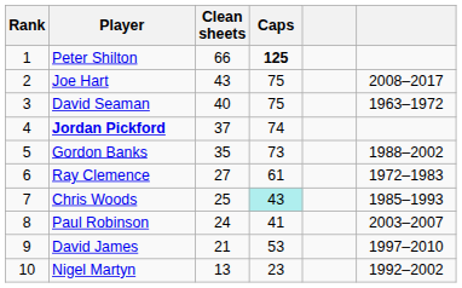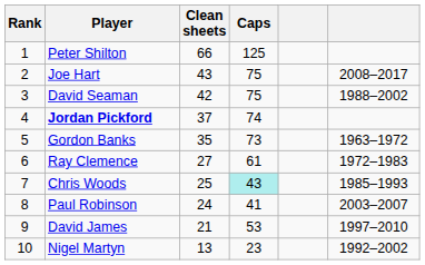 <table class="wikitable sortable" style="text-align:center">
 <tr>
 <th style="width:30px;">Rank</th>
 <th style="width:150px;">Player</th>
 <th style="width:50px;">Clean sheets</th>
 <th style="width:50px;">Caps</th>
 <th style="width:50px;"></th>
 <th style="width:100px;"></th>
 </tr>
 <tr>
 <td>1</td>
 <td style="text-align:left"><a href='#'>Peter Shilton</a></td>
 <td>66</td>
-<td><strong>125</strong></td>
+<td>125</td>
 <td></td>
 <td></td>
 </tr>
 <tr>
 <td>2</td>
 <td style="text-align:left"><a href='#'>Joe Hart</a></td>
 <td>43</td>
 <td>75</td>
 <td></td>
 <td nowrap>2008–2017</td>
 </tr>
 <tr>
 <td>3</td>
 <td style="text-align:left"><a href='#'>David Seaman</a></td>
-<td>40</td>
+<td>42</td>
 <td>75</td>
 <td></td>
-<td>1963–1972</td>
+<td>1988–2002</td>
 </tr>
 <tr>
 <td>4</td>
 <td style="text-align:left"><strong><a href='#'>Jordan Pickford</a></strong></td>
 <td>37</td>
 <td>74</td>
 <td></td>
 <td></td>
 </tr>
 <tr>
 <td>5</td>
 <td style="text-align:left"><a href='#'>Gordon Banks</a></td>
 <td>35</td>
 <td>73</td>
 <td></td>
-<td>1988–2002</td>
+<td>1963–1972</td>
 </tr>
 <tr>
 <td>6</td>
 <td style="text-align:left"><a href='#'>Ray Clemence</a></td>
 <td>27</td>
 <td>61</td>
 <td></td>
 <td>1972–1983</td>
 </tr>
 <tr>
 <td>7</td>
 <td style="text-align:left"><a href='#'>Chris Woods</a></td>
 <td>25</td>
 <td style="background: paleturquoise;">43</td>
 <td></td>
 <td>1985–1993</td>
 </tr>
 <tr>
 <td>8</td>
 <td style="text-align:left"><a href='#'>Paul Robinson</a></td>
 <td>24</td>
 <td>41</td>
 <td></td>
 <td>2003–2007</td>
 </tr>
 <tr>
 <td>9</td>
 <td style="text-align:left"><a href='#'>David James</a></td>
 <td>21</td>
 <td>53</td>
 <td></td>
 <td>1997–2010</td>
 </tr>
 <tr>
 <td>10</td>
 <td style="text-align:left"><a href='#'>Nigel Martyn</a></td>
 <td>13</td>
 <td>23</td>
 <td></td>
 <td>1992–2002</td>
 </tr>
 </table>
